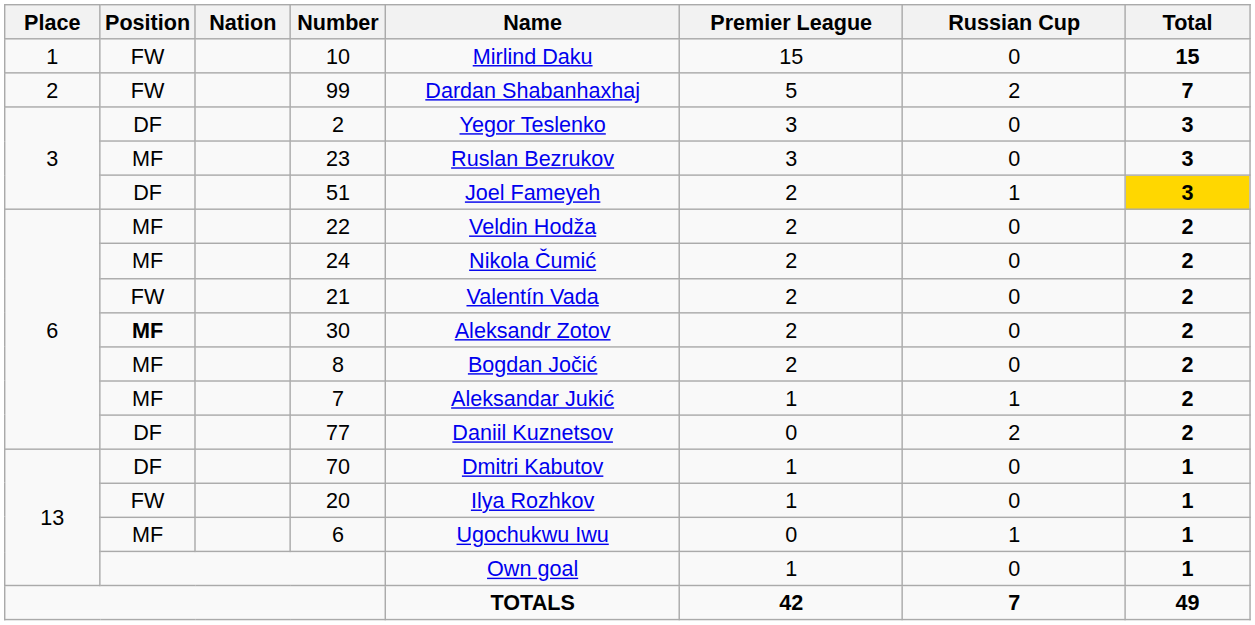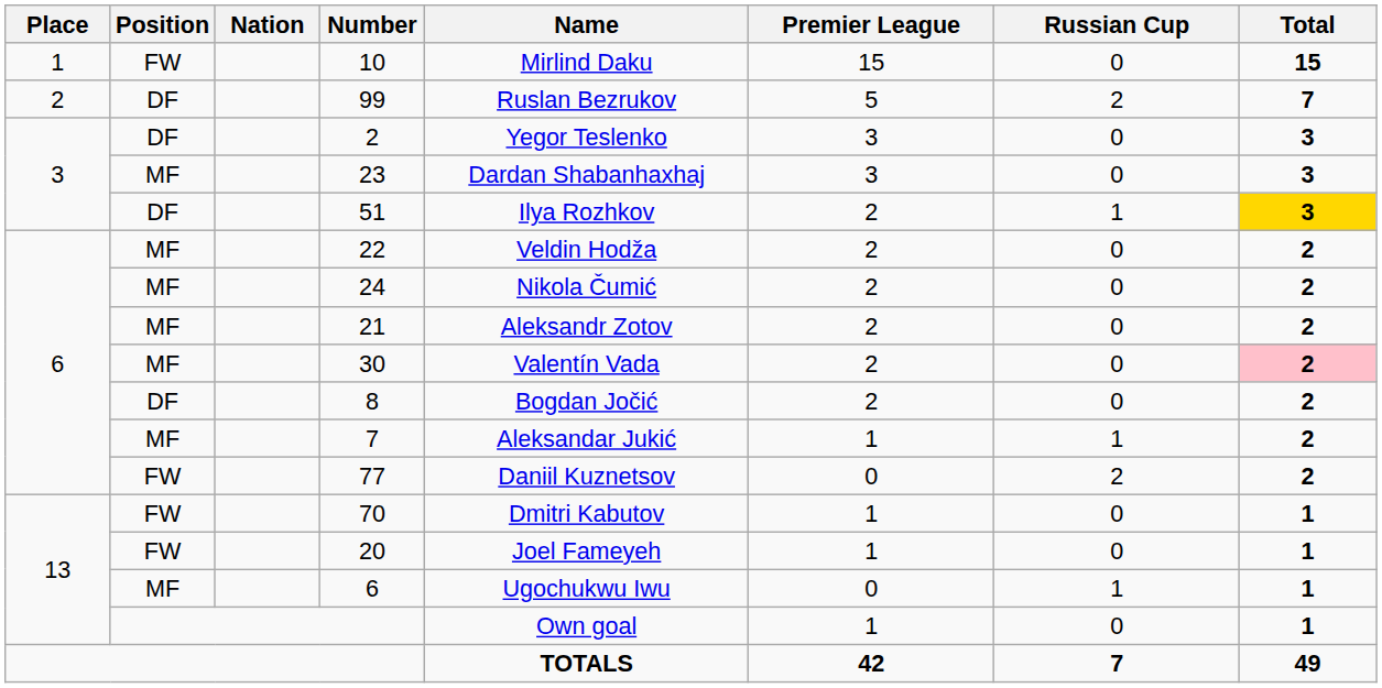 <table class="wikitable" style="font-size: 95%; text-align: center;">
 <tr>
 <th width=60>Place</th>
 <th width=60>Position</th>
 <th width=60>Nation</th>
 <th width=60>Number</th>
 <th width=200>Name</th>
 <th width=150>Premier League</th>
 <th width=150>Russian Cup</th>
 <th width=80><strong>Total</strong></th>
 </tr>
 <tr>
 <td>1</td>
 <td>FW</td>
 <td></td>
 <td>10</td>
 <td><a href='#'>Mirlind Daku</a></td>
 <td>15</td>
 <td>0</td>
 <td><strong>15</strong></td>
 </tr>
 <tr>
 <td>2</td>
-<td>FW</td>
+<td>DF</td>
 <td></td>
 <td>99</td>
-<td><a href='#'>Dardan Shabanhaxhaj</a></td>
+<td><a href='#'>Ruslan Bezrukov</a></td>
 <td>5</td>
 <td>2</td>
 <td><strong>7</strong></td>
 </tr>
 <tr>
 <td rowspan="3">3</td>
 <td>DF</td>
 <td></td>
 <td>2</td>
 <td><a href='#'>Yegor Teslenko</a></td>
 <td>3</td>
 <td>0</td>
 <td><strong>3</strong></td>
 </tr>
 <tr>
 <td>MF</td>
 <td></td>
 <td>23</td>
-<td><a href='#'>Ruslan Bezrukov</a></td>
+<td><a href='#'>Dardan Shabanhaxhaj</a></td>
 <td>3</td>
 <td>0</td>
 <td><strong>3</strong></td>
 </tr>
 <tr>
 <td>DF</td>
 <td></td>
 <td>51</td>
-<td><a href='#'>Joel Fameyeh</a></td>
+<td><a href='#'>Ilya Rozhkov</a></td>
 <td>2</td>
 <td>1</td>
 <td style="background: gold;"><strong>3</strong></td>
 </tr>
 <tr>
 <td rowspan="7">6</td>
 <td>MF</td>
 <td></td>
 <td>22</td>
 <td><a href='#'>Veldin Hodža</a></td>
 <td>2</td>
 <td>0</td>
 <td><strong>2</strong></td>
 </tr>
 <tr>
 <td>MF</td>
 <td></td>
 <td>24</td>
 <td><a href='#'>Nikola Čumić</a></td>
 <td>2</td>
 <td>0</td>
 <td><strong>2</strong></td>
 </tr>
 <tr>
-<td>FW</td>
+<td>MF</td>
 <td></td>
 <td>21</td>
-<td><a href='#'>Valentín Vada</a></td>
-<td>2</td>
-<td>0</td>
-<td><strong>2</strong></td>
-</tr>
-<tr>
-<td><strong>MF</strong></td>
-<td></td>
-<td>30</td>
 <td><a href='#'>Aleksandr Zotov</a></td>
 <td>2</td>
 <td>0</td>
 <td><strong>2</strong></td>
 </tr>
 <tr>
 <td>MF</td>
+<td></td>
+<td>30</td>
+<td><a href='#'>Valentín Vada</a></td>
+<td>2</td>
+<td>0</td>
+<td style="background: pink;"><strong>2</strong></td>
+</tr>
+<tr>
+<td>DF</td>
 <td></td>
 <td>8</td>
 <td><a href='#'>Bogdan Jočić</a></td>
 <td>2</td>
 <td>0</td>
 <td><strong>2</strong></td>
 </tr>
 <tr>
 <td>MF</td>
 <td></td>
 <td>7</td>
 <td><a href='#'>Aleksandar Jukić</a></td>
 <td>1</td>
 <td>1</td>
 <td><strong>2</strong></td>
 </tr>
 <tr>
-<td>DF</td>
+<td>FW</td>
 <td></td>
 <td>77</td>
 <td><a href='#'>Daniil Kuznetsov</a></td>
 <td>0</td>
 <td>2</td>
 <td><strong>2</strong></td>
 </tr>
 <tr>
 <td rowspan="4">13</td>
-<td>DF</td>
+<td>FW</td>
 <td></td>
 <td>70</td>
 <td><a href='#'>Dmitri Kabutov</a></td>
 <td>1</td>
 <td>0</td>
 <td><strong>1</strong></td>
 </tr>
 <tr>
 <td>FW</td>
 <td></td>
 <td>20</td>
-<td><a href='#'>Ilya Rozhkov</a></td>
+<td><a href='#'>Joel Fameyeh</a></td>
 <td>1</td>
 <td>0</td>
 <td><strong>1</strong></td>
 </tr>
 <tr>
 <td>MF</td>
 <td></td>
 <td>6</td>
 <td><a href='#'>Ugochukwu Iwu</a></td>
 <td>0</td>
 <td>1</td>
 <td><strong>1</strong></td>
 </tr>
 <tr>
 <td colspan="3"></td>
 <td><a href='#'>Own goal</a></td>
 <td>1</td>
 <td>0</td>
 <td><strong>1</strong></td>
 </tr>
 <tr>
 <td colspan="4"></td>
 <td><strong>TOTALS</strong></td>
 <td><strong>42</strong></td>
 <td><strong>7</strong></td>
 <td><strong>49</strong></td>
 </tr>
 </table>
